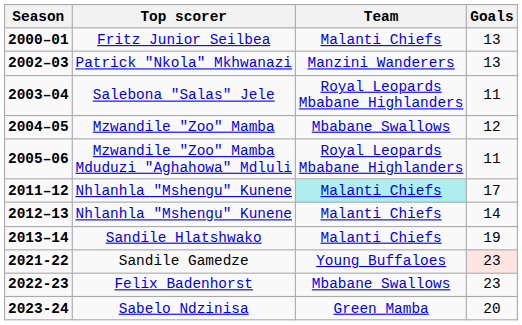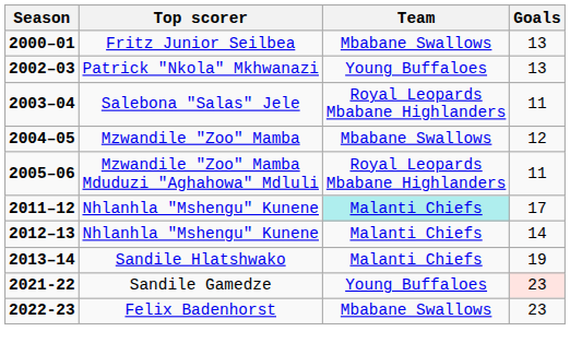 <table class="wikitable" style="text-align:center;">
 <tr>
 <th>Season</th>
 <th>Top scorer</th>
 <th>Team</th>
 <th>Goals</th>
 </tr>
 <tr>
 <td><strong>2000–01</strong></td>
 <td><a href='#'>Fritz Junior Seilbea</a></td>
-<td><a href='#'>Malanti Chiefs</a></td>
+<td><a href='#'>Mbabane Swallows</a></td>
 <td>13</td>
 </tr>
 <tr>
 <td><strong>2002–03</strong></td>
 <td> <a href='#'>Patrick "Nkola" Mkhwanazi</a></td>
-<td><a href='#'>Manzini Wanderers</a></td>
+<td><a href='#'>Young Buffaloes</a></td>
 <td>13</td>
 </tr>
 <tr>
 <td><strong>2003–04</strong></td>
 <td> <a href='#'>Salebona "Salas" Jele</a></td>
 <td><a href='#'>Royal Leopards</a><br><a href='#'>Mbabane Highlanders</a></td>
 <td>11</td>
 </tr>
 <tr>
 <td><strong>2004–05</strong></td>
 <td> <a href='#'>Mzwandile "Zoo" Mamba</a></td>
 <td><a href='#'>Mbabane Swallows</a></td>
 <td>12</td>
 </tr>
 <tr>
 <td><strong>2005–06</strong></td>
 <td> <a href='#'>Mzwandile "Zoo" Mamba</a><br> <a href='#'>Mduduzi "Aghahowa" Mdluli</a></td>
 <td><a href='#'>Royal Leopards</a><br><a href='#'>Mbabane Highlanders</a></td>
 <td>11</td>
 </tr>
 <tr>
 <td><strong>2011–12</strong></td>
 <td> <a href='#'>Nhlanhla "Mshengu" Kunene</a></td>
 <td style="background: paleturquoise;"><a href='#'>Malanti Chiefs</a></td>
 <td>17</td>
 </tr>
 <tr>
 <td><strong>2012–13</strong></td>
 <td> <a href='#'>Nhlanhla "Mshengu" Kunene</a></td>
 <td><a href='#'>Malanti Chiefs</a></td>
 <td>14</td>
 </tr>
 <tr>
 <td><strong>2013–14</strong></td>
 <td> <a href='#'>Sandile Hlatshwako</a></td>
 <td><a href='#'>Malanti Chiefs</a></td>
 <td>19</td>
 </tr>
 <tr>
 <td><strong>2021-22</strong></td>
 <td> Sandile Gamedze</td>
 <td><a href='#'>Young Buffaloes</a></td>
 <td bgcolor=mistyrose>23</td>
 </tr>
 <tr>
 <td><strong>2022-23</strong></td>
 <td> <a href='#'>Felix Badenhorst</a></td>
 <td><a href='#'>Mbabane Swallows</a></td>
 <td>23</td>
 </tr>
-<tr>
-<td><strong>2023-24</strong></td>
-<td> <a href='#'>Sabelo Ndzinisa</a></td>
-<td><a href='#'>Green Mamba</a></td>
-<td>20</td>
-</tr>
 </table>
